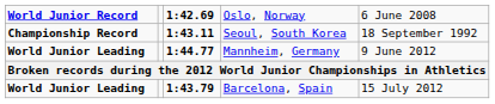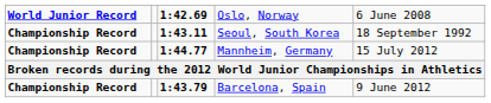 <table class="wikitable">
 <tr>
 <td><strong><a href='#'>World Junior Record</a></strong></td>
 <td></td>
 <td><strong>1:42.69</strong></td>
 <td><a href='#'>Oslo</a>, <a href='#'>Norway</a></td>
 <td>6 June 2008</td>
 </tr>
 <tr>
 <td><strong>Championship Record</strong></td>
 <td></td>
 <td><strong>1:43.11</strong></td>
 <td><a href='#'>Seoul</a>, <a href='#'>South Korea</a></td>
 <td>18 September 1992</td>
 </tr>
 <tr>
-<td><strong>World Junior Leading</strong></td>
+<td><strong>Championship Record</strong></td>
 <td></td>
 <td><strong>1:44.77</strong></td>
 <td><a href='#'>Mannheim</a>, <a href='#'>Germany</a></td>
-<td>9 June 2012</td>
+<td>15 July 2012</td>
 </tr>
 <tr>
 <th colspan="5">Broken records during the 2012 World Junior Championships in Athletics</th>
 </tr>
 <tr>
-<td><strong>World Junior Leading</strong></td>
+<td><strong>Championship Record</strong></td>
 <td></td>
 <td><strong>1:43.79</strong></td>
 <td><a href='#'>Barcelona</a>, <a href='#'>Spain</a></td>
-<td>15 July 2012</td>
+<td>9 June 2012</td>
 </tr>
 </table>
